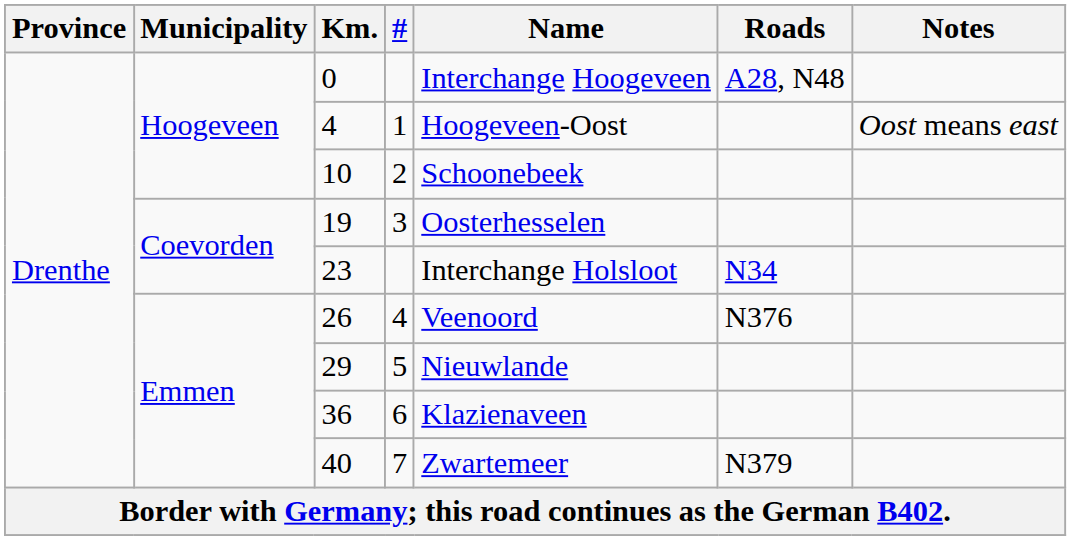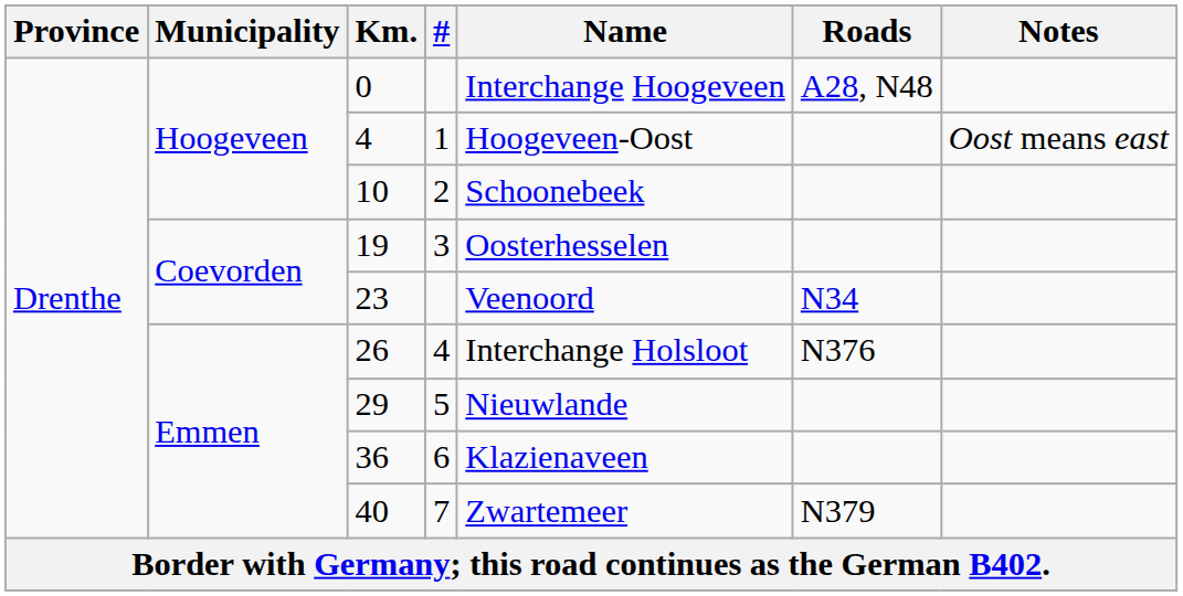 <table class=wikitable>
 <tr>
 <th>Province</th>
 <th>Municipality</th>
 <th>Km.</th>
 <th><a href='#'>#</a></th>
 <th>Name</th>
 <th>Roads</th>
 <th>Notes</th>
 </tr>
 <tr>
 <td rowspan=9><a href='#'>Drenthe</a></td>
 <td rowspan=3><a href='#'>Hoogeveen</a></td>
 <td>0</td>
 <td></td>
 <td><a href='#'>Interchange</a> <a href='#'>Hoogeveen</a></td>
 <td><a href='#'>A28</a>, N48</td>
 <td></td>
 </tr>
 <tr>
 <td>4</td>
 <td> 1</td>
 <td><a href='#'>Hoogeveen</a>-Oost</td>
 <td></td>
 <td><em>Oost</em> means <em>east</em></td>
 </tr>
 <tr>
 <td>10</td>
 <td> 2</td>
 <td><a href='#'>Schoonebeek</a></td>
 <td></td>
 <td></td>
 </tr>
 <tr>
 <td rowspan=2><a href='#'>Coevorden</a></td>
 <td>19</td>
 <td> 3</td>
 <td><a href='#'>Oosterhesselen</a></td>
 <td></td>
 <td></td>
 </tr>
 <tr>
 <td>23</td>
 <td></td>
-<td>Interchange <a href='#'>Holsloot</a></td>
+<td><a href='#'>Veenoord</a></td>
 <td><a href='#'>N34</a></td>
 <td></td>
 </tr>
 <tr>
 <td rowspan=4><a href='#'>Emmen</a></td>
 <td>26</td>
 <td> 4</td>
-<td><a href='#'>Veenoord</a></td>
+<td>Interchange <a href='#'>Holsloot</a></td>
 <td>N376</td>
 <td></td>
 </tr>
 <tr>
 <td>29</td>
 <td> 5</td>
 <td><a href='#'>Nieuwlande</a></td>
 <td></td>
 <td></td>
 </tr>
 <tr>
 <td>36</td>
 <td> 6</td>
 <td><a href='#'>Klazienaveen</a></td>
 <td></td>
 <td></td>
 </tr>
 <tr>
 <td>40</td>
 <td> 7</td>
 <td><a href='#'>Zwartemeer</a></td>
 <td>N379</td>
 <td></td>
 </tr>
 <tr>
 <th colspan=7> Border with <a href='#'>Germany</a>; this road continues as the German <a href='#'>B402</a>.</th>
 </tr>
 </table>
